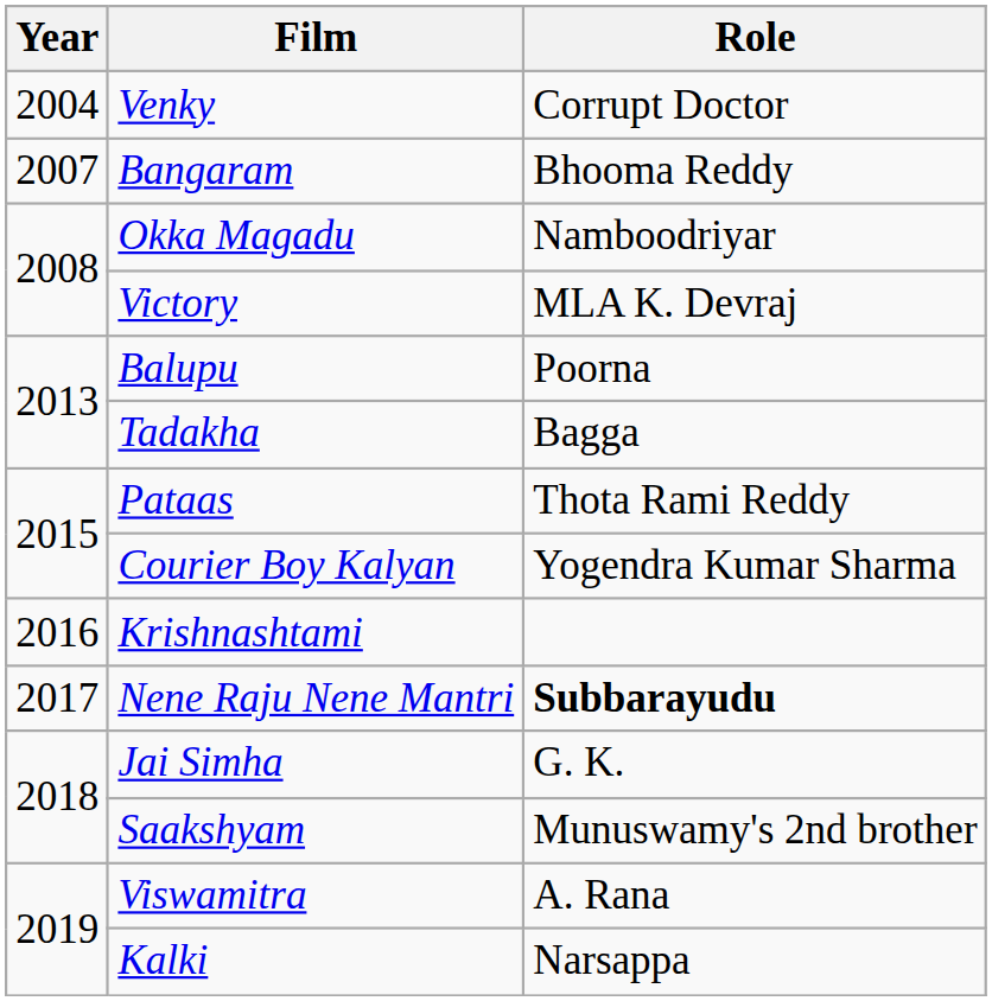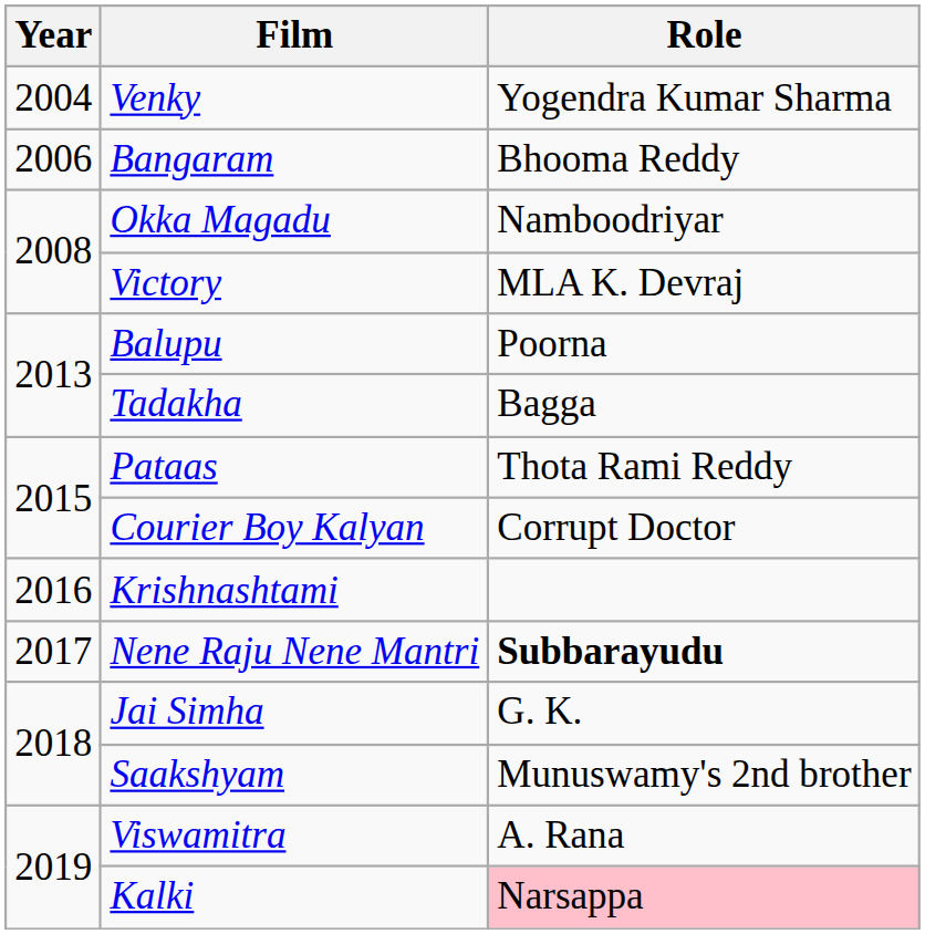 <table class="wikitable sortable">
 <tr>
 <th>Year</th>
 <th>Film</th>
 <th>Role</th>
 </tr>
 <tr>
 <td>2004</td>
 <td><em><a href='#'>Venky</a></em></td>
-<td>Corrupt Doctor</td>
+<td>Yogendra Kumar Sharma</td>
 </tr>
 <tr>
-<td>2007</td>
+<td>2006</td>
 <td><em><a href='#'>Bangaram</a></em></td>
 <td>Bhooma Reddy</td>
 </tr>
 <tr>
 <td rowspan="2">2008</td>
 <td><em><a href='#'>Okka Magadu</a></em></td>
 <td>Namboodriyar</td>
 </tr>
 <tr>
 <td><em><a href='#'>Victory</a></em></td>
 <td>MLA K. Devraj</td>
 </tr>
 <tr>
 <td rowspan="2">2013</td>
 <td><em><a href='#'>Balupu</a></em></td>
 <td>Poorna</td>
 </tr>
 <tr>
 <td><em><a href='#'>Tadakha</a></em></td>
 <td>Bagga</td>
 </tr>
 <tr>
 <td rowspan="2">2015</td>
 <td><em><a href='#'>Pataas</a></em></td>
 <td>Thota Rami Reddy</td>
 </tr>
 <tr>
 <td><em><a href='#'>Courier Boy Kalyan</a></em></td>
-<td>Yogendra Kumar Sharma</td>
+<td>Corrupt Doctor</td>
 </tr>
 <tr>
 <td>2016</td>
 <td><em><a href='#'>Krishnashtami</a></em></td>
 <td></td>
 </tr>
 <tr>
 <td>2017</td>
 <td><em><a href='#'>Nene Raju Nene Mantri</a></em></td>
 <td><strong>Subbarayudu</strong></td>
 </tr>
 <tr>
 <td rowspan="2">2018</td>
 <td><em><a href='#'>Jai Simha</a></em></td>
 <td>G. K.</td>
 </tr>
 <tr>
 <td><em><a href='#'>Saakshyam</a></em></td>
 <td>Munuswamy's 2nd brother</td>
 </tr>
 <tr>
 <td rowspan="2">2019</td>
 <td><em><a href='#'>Viswamitra</a></em></td>
 <td>A. Rana</td>
 </tr>
 <tr>
 <td><em><a href='#'>Kalki</a></em></td>
-<td>Narsappa</td>
+<td style="background: pink;">Narsappa</td>
 </tr>
 </table>
